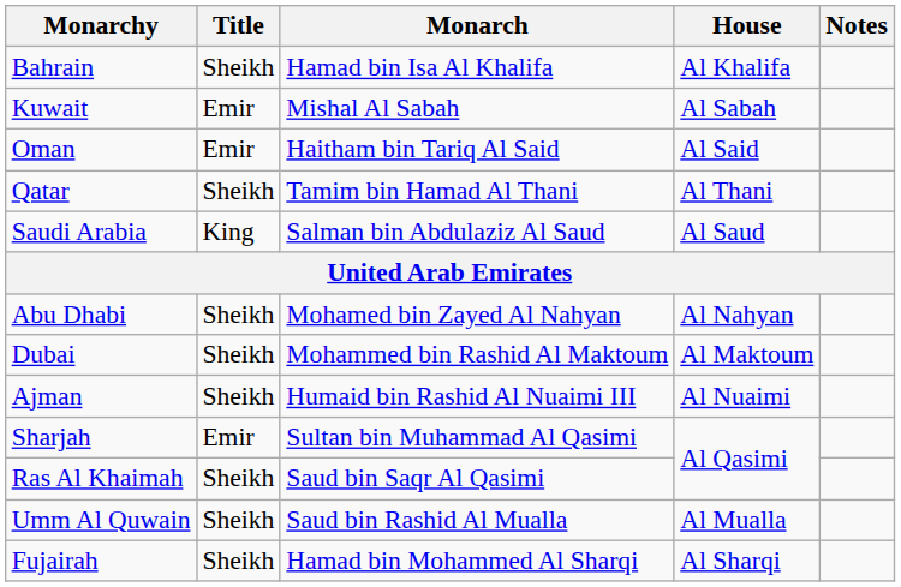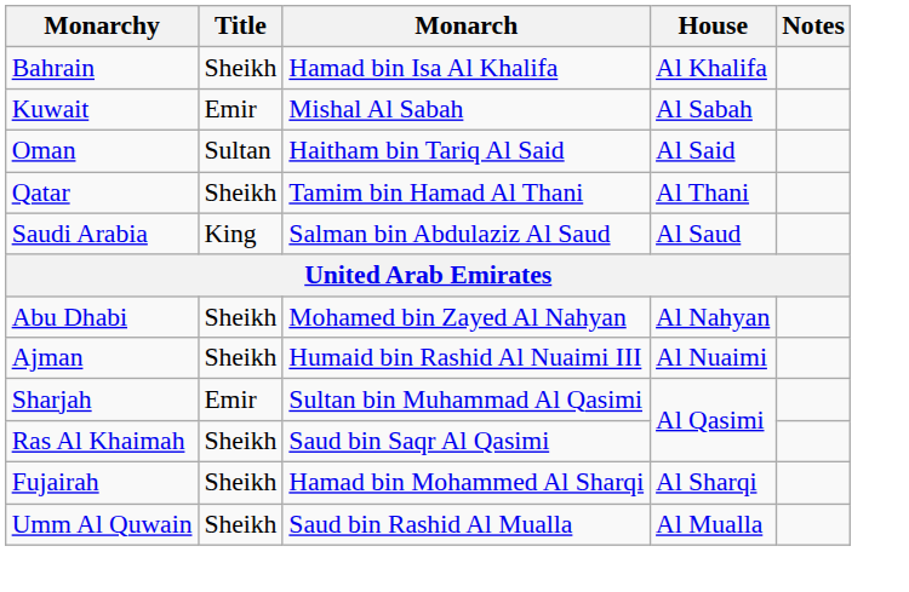 <table class="wikitable">
 <tr>
 <th>Monarchy</th>
 <th>Title</th>
 <th>Monarch</th>
 <th>House</th>
 <th>Notes</th>
 </tr>
 <tr>
 <td><a href='#'>Bahrain</a></td>
 <td>Sheikh</td>
 <td><a href='#'>Hamad bin Isa Al Khalifa</a></td>
 <td><a href='#'>Al Khalifa</a></td>
 <td></td>
 </tr>
 <tr>
 <td><a href='#'>Kuwait</a></td>
 <td>Emir</td>
 <td><a href='#'>Mishal Al Sabah</a></td>
 <td><a href='#'>Al Sabah</a></td>
 <td></td>
 </tr>
 <tr>
 <td><a href='#'>Oman</a></td>
-<td>Emir</td>
+<td>Sultan</td>
 <td><a href='#'>Haitham bin Tariq Al Said</a></td>
 <td><a href='#'>Al Said</a></td>
 <td></td>
 </tr>
 <tr>
 <td><a href='#'>Qatar</a></td>
 <td>Sheikh</td>
 <td><a href='#'>Tamim bin Hamad Al Thani</a></td>
 <td><a href='#'>Al Thani</a></td>
 <td></td>
 </tr>
 <tr>
 <td><a href='#'>Saudi Arabia</a></td>
 <td>King</td>
 <td><a href='#'>Salman bin Abdulaziz Al Saud</a></td>
 <td><a href='#'>Al Saud</a></td>
 <td></td>
 </tr>
 <tr>
 <th colspan="5"><a href='#'>United Arab Emirates</a></th>
 </tr>
 <tr>
 <td><a href='#'>Abu Dhabi</a></td>
 <td>Sheikh</td>
 <td><a href='#'>Mohamed bin Zayed Al Nahyan</a></td>
 <td><a href='#'>Al Nahyan</a></td>
 <td></td>
 </tr>
 <tr>
-<td><a href='#'>Dubai</a></td>
-<td>Sheikh</td>
-<td><a href='#'>Mohammed bin Rashid Al Maktoum</a></td>
-<td><a href='#'>Al Maktoum</a></td>
-<td></td>
-</tr>
-<tr>
 <td><a href='#'>Ajman</a></td>
 <td>Sheikh</td>
 <td><a href='#'>Humaid bin Rashid Al Nuaimi III</a></td>
 <td><a href='#'>Al Nuaimi</a></td>
 <td></td>
 </tr>
 <tr>
 <td><a href='#'>Sharjah</a></td>
 <td>Emir</td>
 <td><a href='#'>Sultan bin Muhammad Al Qasimi</a></td>
 <td rowspan="2"><a href='#'>Al Qasimi</a></td>
 <td></td>
 </tr>
 <tr>
 <td><a href='#'>Ras Al Khaimah</a></td>
 <td>Sheikh</td>
 <td><a href='#'>Saud bin Saqr Al Qasimi</a></td>
 <td></td>
 </tr>
 <tr>
+<td><a href='#'>Fujairah</a></td>
+<td>Sheikh</td>
+<td><a href='#'>Hamad bin Mohammed Al Sharqi</a></td>
+<td><a href='#'>Al Sharqi</a></td>
+<td></td>
+</tr>
+<tr>
 <td><a href='#'>Umm Al Quwain</a></td>
 <td>Sheikh</td>
 <td><a href='#'>Saud bin Rashid Al Mualla</a></td>
 <td><a href='#'>Al Mualla</a></td>
 <td></td>
 </tr>
-<tr>
-<td><a href='#'>Fujairah</a></td>
-<td>Sheikh</td>
-<td><a href='#'>Hamad bin Mohammed Al Sharqi</a></td>
-<td><a href='#'>Al Sharqi</a></td>
-<td></td>
-</tr>
 </table>
